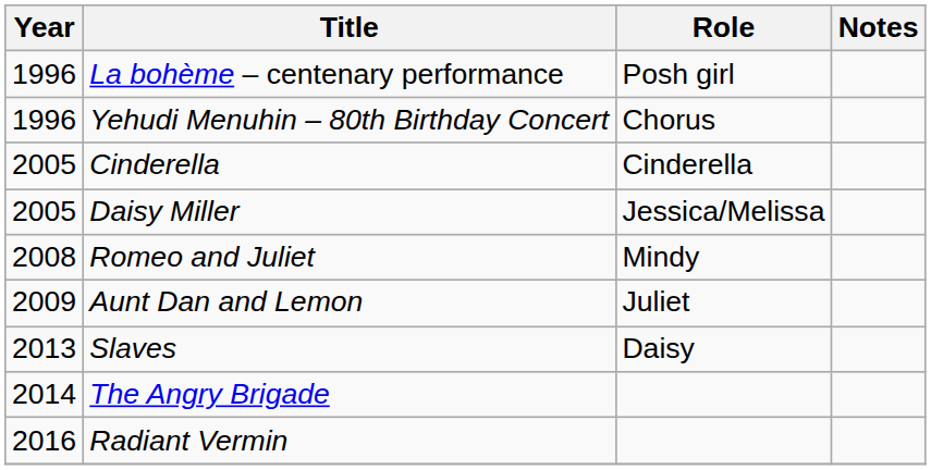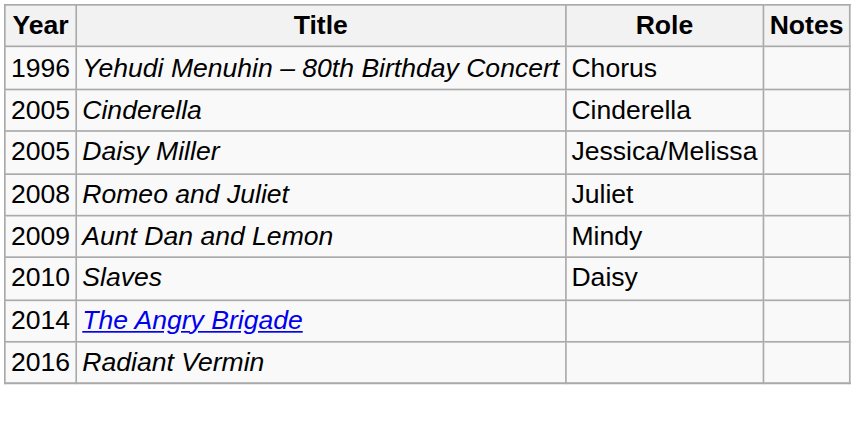 <table class="wikitable sortable">
 <tr>
 <th scope="col">Year</th>
 <th scope="col">Title</th>
 <th scope="col">Role</th>
 <th scope="col" class="unsortable">Notes</th>
-</tr>
-<tr>
-<td>1996</td>
-<td><em><a href='#'>La bohème</a></em> – centenary performance</td>
-<td>Posh girl</td>
-<td></td>
 </tr>
 <tr>
 <td>1996</td>
 <td><em>Yehudi Menuhin – 80th Birthday Concert</em></td>
 <td>Chorus</td>
 <td></td>
 </tr>
 <tr>
 <td>2005</td>
 <td><em>Cinderella</em></td>
 <td>Cinderella</td>
 <td></td>
 </tr>
 <tr>
 <td>2005</td>
 <td><em>Daisy Miller</em></td>
 <td>Jessica/Melissa</td>
 <td></td>
 </tr>
 <tr>
 <td>2008</td>
 <td><em>Romeo and Juliet</em></td>
-<td>Mindy</td>
+<td>Juliet</td>
 <td></td>
 </tr>
 <tr>
 <td>2009</td>
 <td><em>Aunt Dan and Lemon</em></td>
-<td>Juliet</td>
+<td>Mindy</td>
 <td></td>
 </tr>
 <tr>
-<td>2013</td>
+<td>2010</td>
 <td><em>Slaves</em></td>
 <td>Daisy</td>
 <td></td>
 </tr>
 <tr>
 <td>2014</td>
 <td><em><a href='#'>The Angry Brigade</a></em></td>
 <td></td>
 <td></td>
 </tr>
 <tr>
 <td>2016</td>
 <td><em>Radiant Vermin</em></td>
 <td></td>
 <td></td>
 </tr>
 <tr>
 </tr>
 </table>
